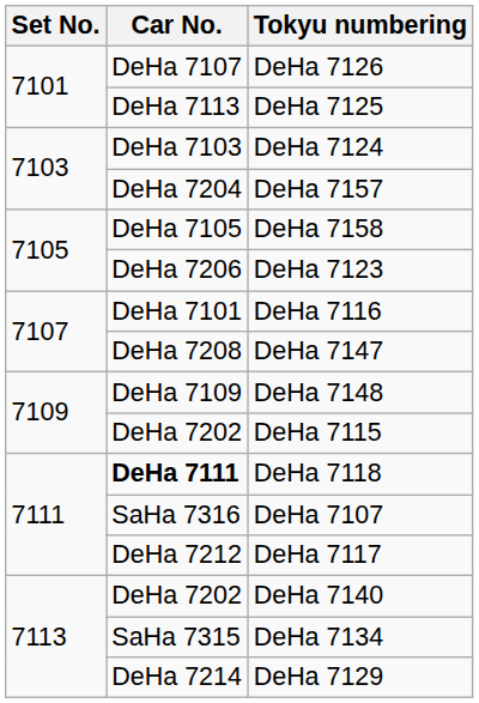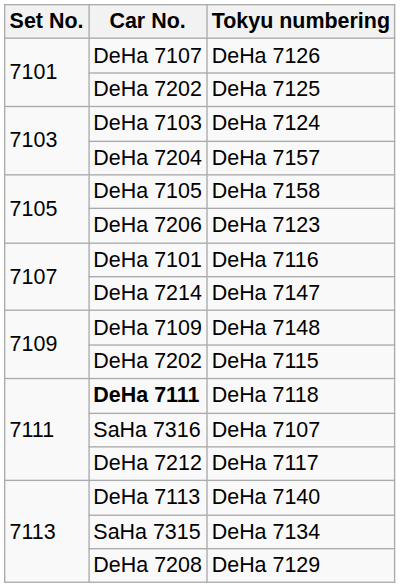 <table class="wikitable">
 <tr>
 <th>Set No.</th>
 <th>Car No.</th>
 <th>Tokyu numbering</th>
 </tr>
 <tr>
 <td rowspan=2>7101</td>
 <td>DeHa 7107</td>
 <td>DeHa 7126</td>
 </tr>
 <tr>
-<td>DeHa 7113</td>
+<td>DeHa 7202</td>
 <td>DeHa 7125</td>
 </tr>
 <tr>
 <td rowspan=2>7103</td>
 <td>DeHa 7103</td>
 <td>DeHa 7124</td>
 </tr>
 <tr>
 <td>DeHa 7204</td>
 <td>DeHa 7157</td>
 </tr>
 <tr>
 <td rowspan=2>7105</td>
 <td>DeHa 7105</td>
 <td>DeHa 7158</td>
 </tr>
 <tr>
 <td>DeHa 7206</td>
 <td>DeHa 7123</td>
 </tr>
 <tr>
 <td rowspan=2>7107</td>
 <td>DeHa 7101</td>
 <td>DeHa 7116</td>
 </tr>
 <tr>
-<td>DeHa 7208</td>
+<td>DeHa 7214</td>
 <td>DeHa 7147</td>
 </tr>
 <tr>
 <td rowspan=2>7109</td>
 <td>DeHa 7109</td>
 <td>DeHa 7148</td>
 </tr>
 <tr>
 <td>DeHa 7202</td>
 <td>DeHa 7115</td>
 </tr>
 <tr>
 <td rowspan=3>7111</td>
 <td><strong>DeHa 7111</strong></td>
 <td>DeHa 7118</td>
 </tr>
 <tr>
 <td>SaHa 7316</td>
 <td>DeHa 7107</td>
 </tr>
 <tr>
 <td>DeHa 7212</td>
 <td>DeHa 7117</td>
 </tr>
 <tr>
 <td rowspan=3>7113</td>
-<td>DeHa 7202</td>
+<td>DeHa 7113</td>
 <td>DeHa 7140</td>
 </tr>
 <tr>
 <td>SaHa 7315</td>
 <td>DeHa 7134</td>
 </tr>
 <tr>
-<td>DeHa 7214</td>
+<td>DeHa 7208</td>
 <td>DeHa 7129</td>
 </tr>
 </table>
